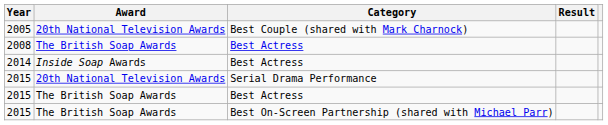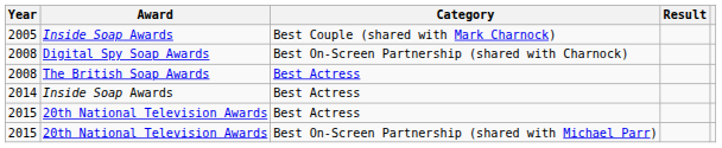 <table class="wikitable">
 <tr>
 <th>Year</th>
 <th>Award</th>
 <th>Category</th>
 <th>Result</th>
 <th></th>
 </tr>
 <tr>
 <td>2005</td>
-<td><a href='#'>20th National Television Awards</a></td>
+<td><a href='#'><em>Inside Soap</em> Awards</a></td>
 <td>Best Couple (shared with <a href='#'>Mark Charnock</a>)</td>
+<td></td>
+<td align="center"></td>
+</tr>
+<tr>
+<td>2008</td>
+<td><a href='#'>Digital Spy Soap Awards</a></td>
+<td>Best On-Screen Partnership (shared with Charnock)</td>
 <td></td>
 <td align="center"></td>
 </tr>
 <tr>
 <td>2008</td>
 <td><a href='#'>The British Soap Awards</a></td>
 <td><a href='#'>Best Actress</a></td>
 <td></td>
 <td align="center"></td>
 </tr>
 <tr>
 <td>2014</td>
 <td><em>Inside Soap</em> Awards</td>
 <td>Best Actress</td>
 <td></td>
 <td align="center"></td>
 </tr>
 <tr>
 <td>2015</td>
 <td><a href='#'>20th National Television Awards</a></td>
-<td>Serial Drama Performance</td>
-<td></td>
-<td align="center"></td>
-</tr>
-<tr>
-<td>2015</td>
-<td>The British Soap Awards</td>
 <td>Best Actress</td>
 <td></td>
 <td align="center"></td>
 </tr>
 <tr>
 <td>2015</td>
-<td>The British Soap Awards</td>
+<td><a href='#'>20th National Television Awards</a></td>
 <td>Best On-Screen Partnership (shared with <a href='#'>Michael Parr</a>)</td>
 <td></td>
 <td align="center"></td>
 </tr>
 </table>
